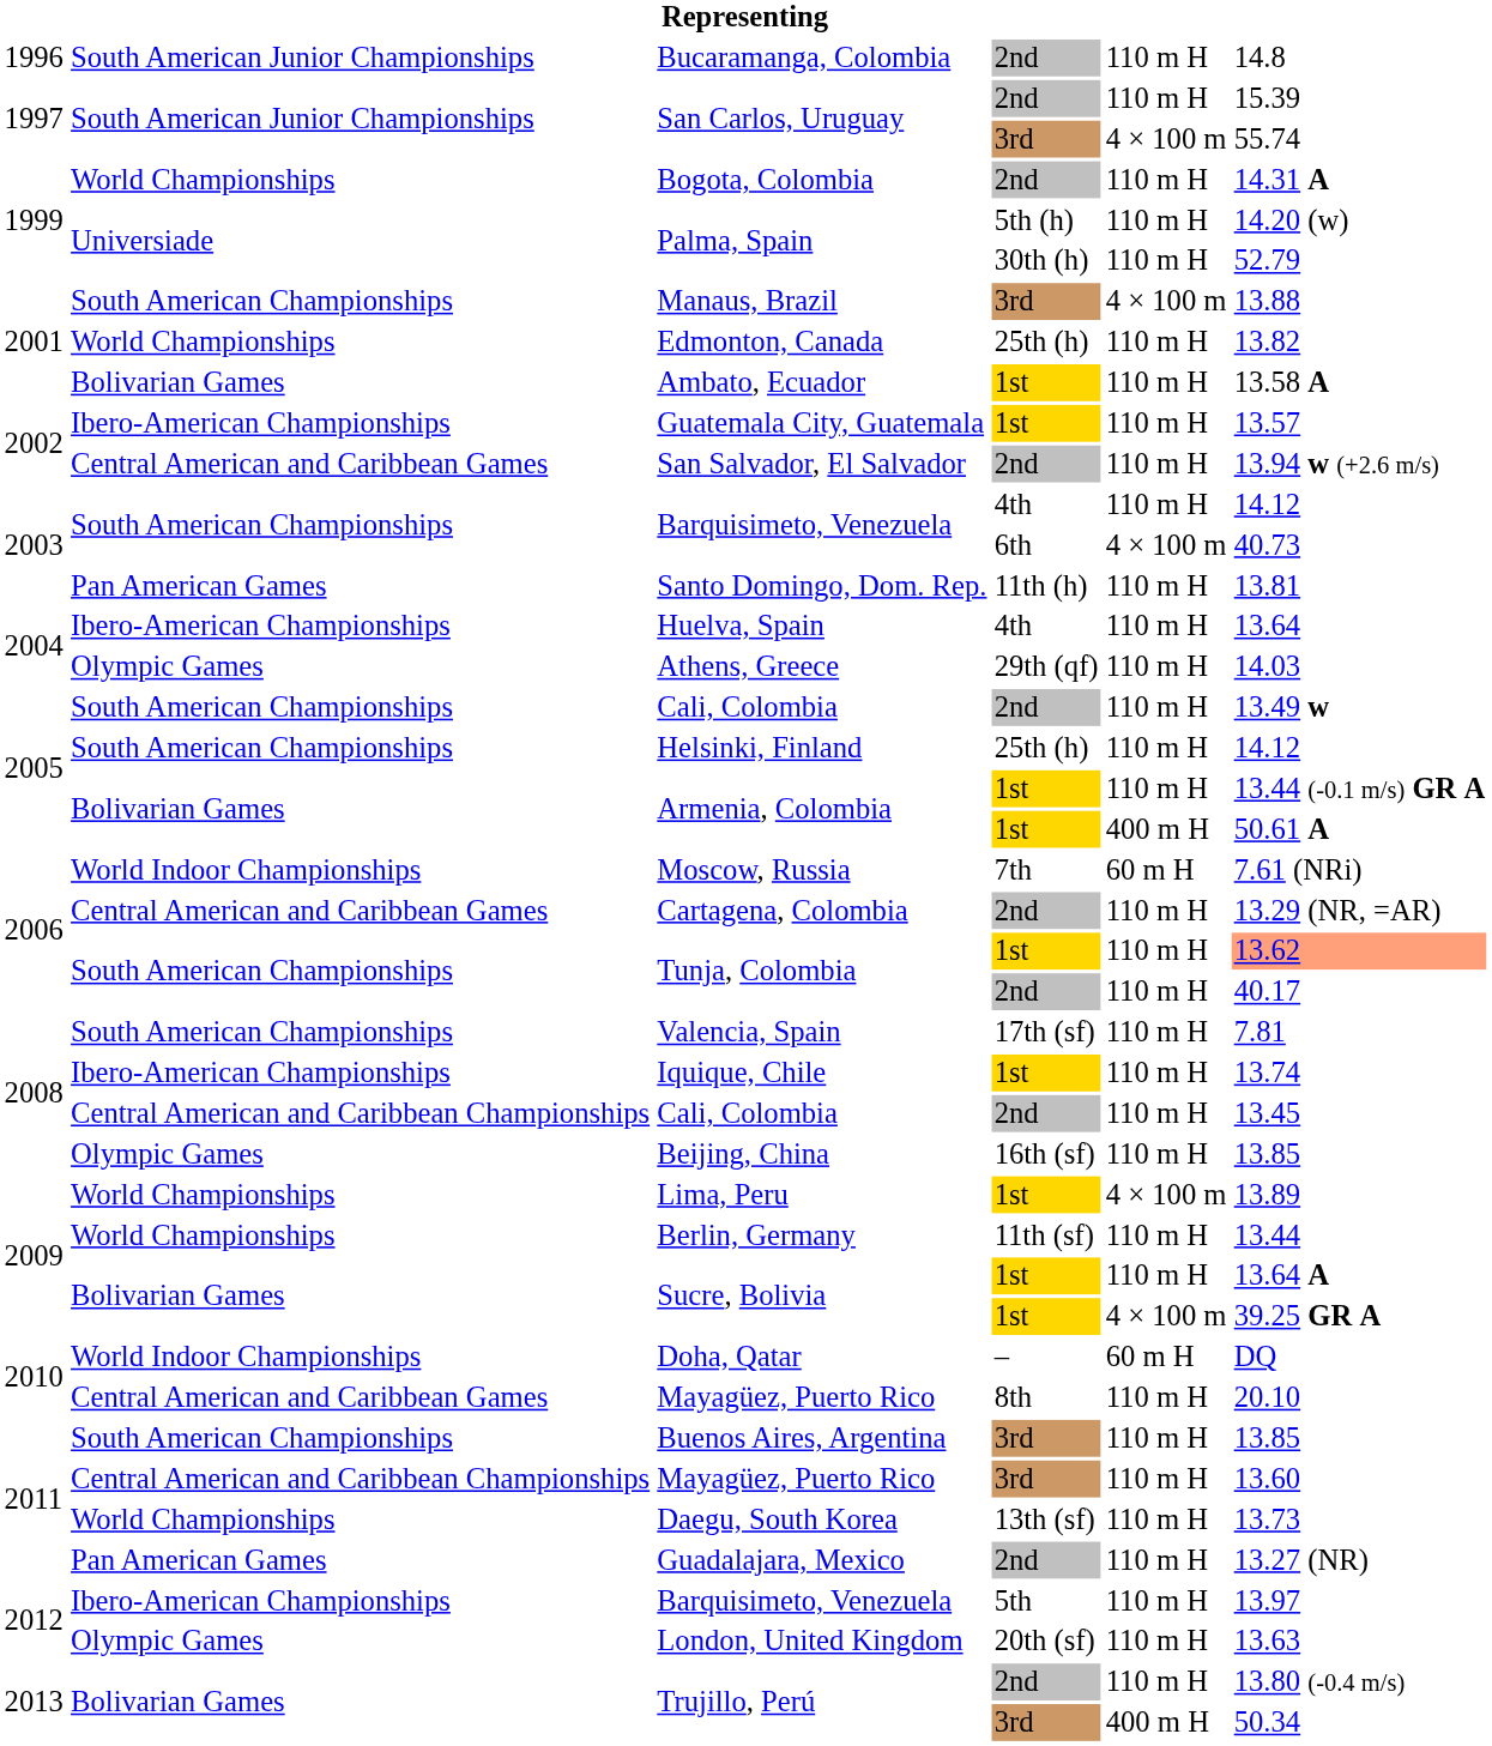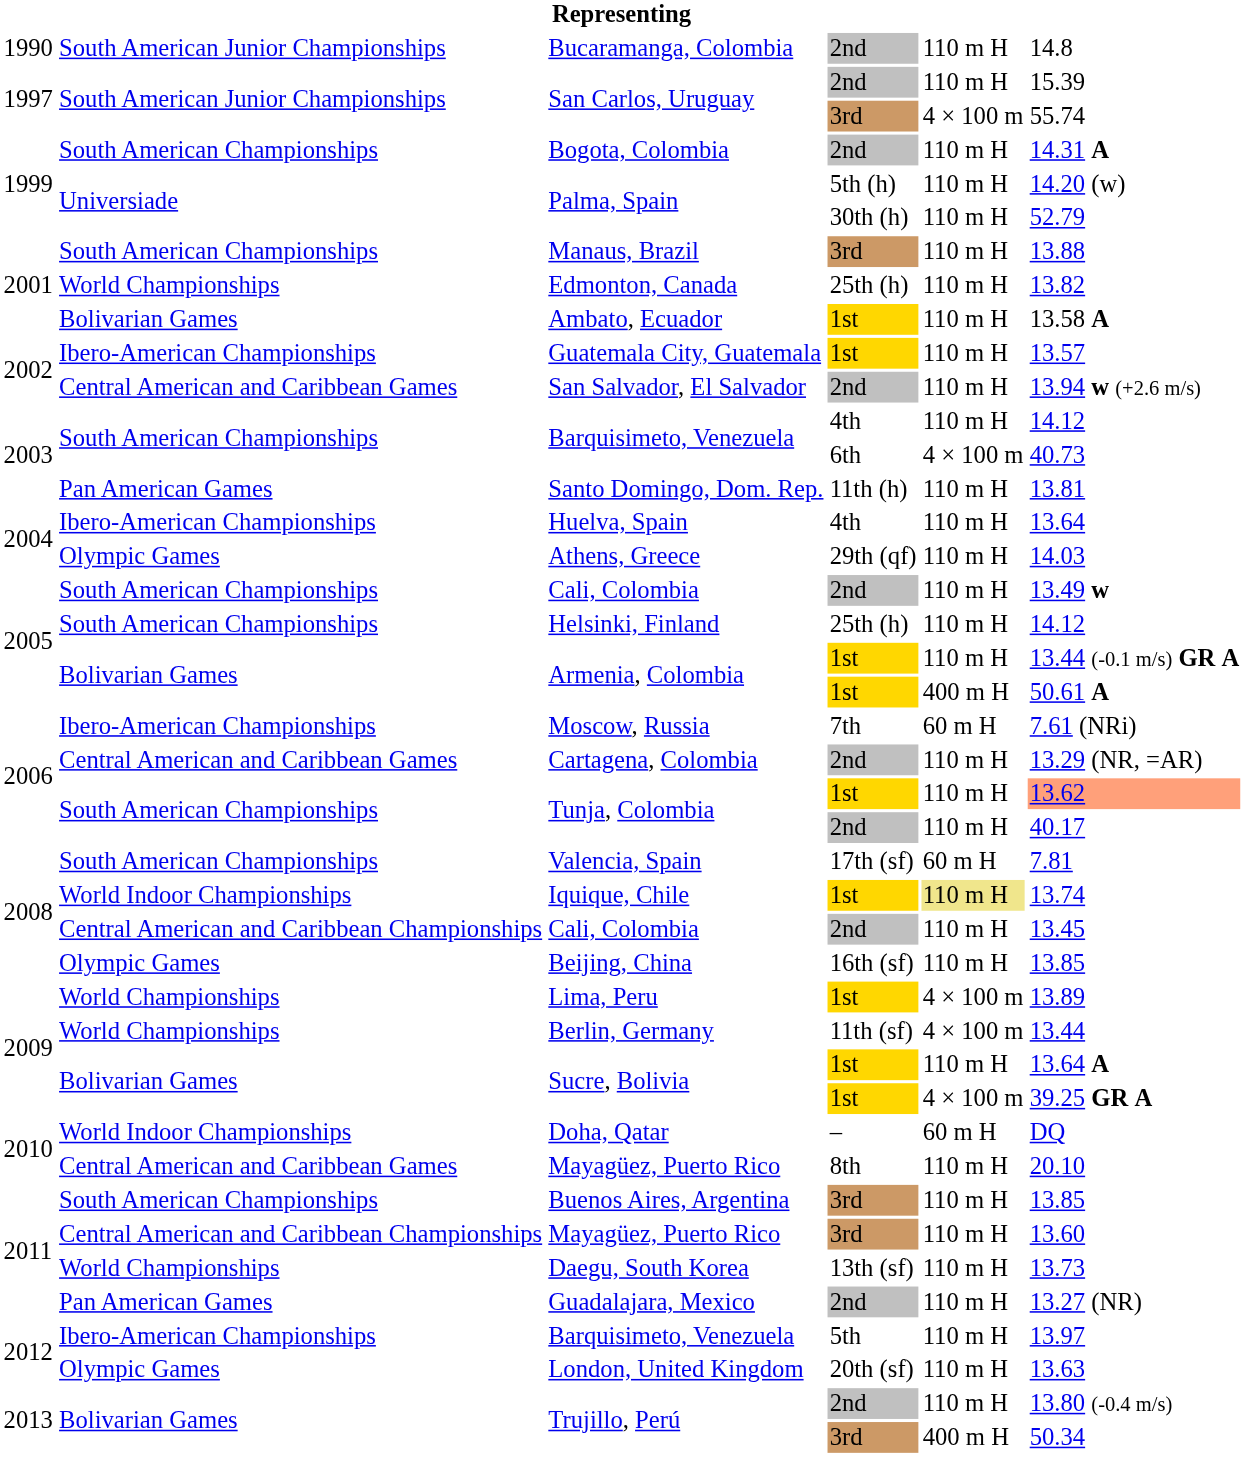 <table>
 <tr>
 <th colspan="6">Representing </th>
 </tr>
 <tr>
-<td>1996</td>
+<td>1990</td>
 <td><a href='#'>South American Junior Championships</a></td>
 <td><a href='#'>Bucaramanga, Colombia</a></td>
 <td bgcolor="silver">2nd</td>
 <td>110 m H</td>
 <td>14.8</td>
 </tr>
 <tr>
 <td rowspan=2>1997</td>
 <td rowspan=2><a href='#'>South American Junior Championships</a></td>
 <td rowspan=2><a href='#'>San Carlos, Uruguay</a></td>
 <td bgcolor="silver">2nd</td>
 <td>110 m H</td>
 <td>15.39</td>
 </tr>
 <tr>
 <td bgcolor="cc9966">3rd</td>
 <td>4 × 100 m</td>
 <td>55.74</td>
 </tr>
 <tr>
 <td rowspan=3>1999</td>
-<td><a href='#'>World Championships</a></td>
+<td><a href='#'>South American Championships</a></td>
 <td><a href='#'>Bogota, Colombia</a></td>
 <td bgcolor="silver">2nd</td>
 <td>110 m H</td>
 <td><a href='#'>14.31</a> <strong>A</strong></td>
 </tr>
 <tr>
 <td rowspan=2><a href='#'>Universiade</a></td>
 <td rowspan=2><a href='#'>Palma, Spain</a></td>
 <td>5th (h)</td>
 <td>110 m H</td>
 <td><a href='#'>14.20</a> (w)</td>
 </tr>
 <tr>
 <td>30th (h)</td>
 <td>110 m H</td>
 <td><a href='#'>52.79</a></td>
 </tr>
 <tr>
 <td rowspan=3>2001</td>
 <td><a href='#'>South American Championships</a></td>
 <td><a href='#'>Manaus, Brazil</a></td>
 <td bgcolor="cc9966">3rd</td>
-<td>4 × 100 m</td>
+<td>110 m H</td>
 <td><a href='#'>13.88</a></td>
 </tr>
 <tr>
 <td><a href='#'>World Championships</a></td>
 <td><a href='#'>Edmonton, Canada</a></td>
 <td>25th (h)</td>
 <td>110 m H</td>
 <td><a href='#'>13.82</a></td>
 </tr>
 <tr>
 <td><a href='#'>Bolivarian Games</a></td>
 <td><a href='#'>Ambato</a>, <a href='#'>Ecuador</a></td>
 <td bgcolor=gold>1st</td>
 <td>110 m H</td>
 <td>13.58 <strong>A</strong></td>
 </tr>
 <tr>
 <td rowspan=2>2002</td>
 <td><a href='#'>Ibero-American Championships</a></td>
 <td><a href='#'>Guatemala City, Guatemala</a></td>
 <td bgcolor="gold">1st</td>
 <td>110 m H</td>
 <td><a href='#'>13.57</a></td>
 </tr>
 <tr>
 <td><a href='#'>Central American and Caribbean Games</a></td>
 <td><a href='#'>San Salvador</a>, <a href='#'>El Salvador</a></td>
 <td bgcolor="silver">2nd</td>
 <td>110 m H</td>
 <td><a href='#'>13.94</a> <strong>w</strong> <small>(+2.6 m/s)</small></td>
 </tr>
 <tr>
 <td rowspan=3>2003</td>
 <td rowspan=2><a href='#'>South American Championships</a></td>
 <td rowspan=2><a href='#'>Barquisimeto, Venezuela</a></td>
 <td>4th</td>
 <td>110 m H</td>
 <td><a href='#'>14.12</a></td>
 </tr>
 <tr>
 <td>6th</td>
 <td>4 × 100 m</td>
 <td><a href='#'>40.73</a></td>
 </tr>
 <tr>
 <td><a href='#'>Pan American Games</a></td>
 <td><a href='#'>Santo Domingo, Dom. Rep.</a></td>
 <td>11th (h)</td>
 <td>110 m H</td>
 <td><a href='#'>13.81</a></td>
 </tr>
 <tr>
 <td rowspan=2>2004</td>
 <td><a href='#'>Ibero-American Championships</a></td>
 <td><a href='#'>Huelva, Spain</a></td>
 <td>4th</td>
 <td>110 m H</td>
 <td><a href='#'>13.64</a></td>
 </tr>
 <tr>
 <td><a href='#'>Olympic Games</a></td>
 <td><a href='#'>Athens, Greece</a></td>
 <td>29th (qf)</td>
 <td>110 m H</td>
 <td><a href='#'>14.03</a></td>
 </tr>
 <tr>
 <td rowspan=4>2005</td>
 <td><a href='#'>South American Championships</a></td>
 <td><a href='#'>Cali, Colombia</a></td>
 <td bgcolor="silver">2nd</td>
 <td>110 m H</td>
 <td><a href='#'>13.49</a> <strong>w</strong></td>
 </tr>
 <tr>
 <td><a href='#'>South American Championships</a></td>
 <td><a href='#'>Helsinki, Finland</a></td>
 <td>25th (h)</td>
 <td>110 m H</td>
 <td><a href='#'>14.12</a></td>
 </tr>
 <tr>
 <td rowspan=2><a href='#'>Bolivarian Games</a></td>
 <td rowspan=2><a href='#'>Armenia</a>, <a href='#'>Colombia</a></td>
 <td bgcolor=gold>1st</td>
 <td>110 m H</td>
 <td><a href='#'>13.44</a> <small>(-0.1 m/s)</small> <strong>GR</strong> <strong>A</strong></td>
 </tr>
 <tr>
 <td bgcolor=gold>1st</td>
 <td>400 m H</td>
 <td><a href='#'>50.61</a> <strong>A</strong></td>
 </tr>
 <tr>
 <td rowspan=4>2006</td>
-<td><a href='#'>World Indoor Championships</a></td>
+<td><a href='#'>Ibero-American Championships</a></td>
 <td><a href='#'>Moscow</a>, <a href='#'>Russia</a></td>
 <td>7th</td>
 <td>60 m H</td>
 <td><a href='#'>7.61</a> (NRi)</td>
 </tr>
 <tr>
 <td><a href='#'>Central American and Caribbean Games</a></td>
 <td><a href='#'>Cartagena</a>, <a href='#'>Colombia</a></td>
 <td bgcolor="silver">2nd</td>
 <td>110 m H</td>
 <td><a href='#'>13.29</a> (NR, =AR)</td>
 </tr>
 <tr>
 <td rowspan=2><a href='#'>South American Championships</a></td>
 <td rowspan=2><a href='#'>Tunja</a>, <a href='#'>Colombia</a></td>
 <td bgcolor="gold">1st</td>
 <td>110 m H</td>
 <td style="background: lightsalmon;"><a href='#'>13.62</a></td>
 </tr>
 <tr>
 <td bgcolor="silver">2nd</td>
 <td>110 m H</td>
 <td><a href='#'>40.17</a></td>
 </tr>
 <tr>
 <td rowspan=4>2008</td>
 <td><a href='#'>South American Championships</a></td>
 <td><a href='#'>Valencia, Spain</a></td>
 <td>17th (sf)</td>
-<td>110 m H</td>
+<td>60 m H</td>
 <td><a href='#'>7.81</a></td>
 </tr>
 <tr>
-<td><a href='#'>Ibero-American Championships</a></td>
+<td><a href='#'>World Indoor Championships</a></td>
 <td><a href='#'>Iquique, Chile</a></td>
 <td bgcolor="gold">1st</td>
-<td>110 m H</td>
+<td style="background: khaki;">110 m H</td>
 <td><a href='#'>13.74</a></td>
 </tr>
 <tr>
 <td><a href='#'>Central American and Caribbean Championships</a></td>
 <td><a href='#'>Cali, Colombia</a></td>
 <td bgcolor="silver">2nd</td>
 <td>110 m H</td>
 <td><a href='#'>13.45</a></td>
 </tr>
 <tr>
 <td><a href='#'>Olympic Games</a></td>
 <td><a href='#'>Beijing, China</a></td>
 <td>16th (sf)</td>
 <td>110 m H</td>
 <td><a href='#'>13.85</a></td>
 </tr>
 <tr>
 <td rowspan=4>2009</td>
 <td><a href='#'>World Championships</a></td>
 <td><a href='#'>Lima, Peru</a></td>
 <td bgcolor="gold">1st</td>
 <td>4 × 100 m</td>
 <td><a href='#'>13.89</a></td>
 </tr>
 <tr>
 <td><a href='#'>World Championships</a></td>
 <td><a href='#'>Berlin, Germany</a></td>
 <td>11th (sf)</td>
-<td>110 m H</td>
+<td>4 × 100 m</td>
 <td><a href='#'>13.44</a></td>
 </tr>
 <tr>
 <td rowspan=2><a href='#'>Bolivarian Games</a></td>
 <td rowspan=2><a href='#'>Sucre</a>, <a href='#'>Bolivia</a></td>
 <td bgcolor=gold>1st</td>
 <td>110 m H</td>
 <td><a href='#'>13.64</a> <strong>A</strong></td>
 </tr>
 <tr>
 <td bgcolor=gold>1st</td>
 <td>4 × 100 m</td>
 <td><a href='#'>39.25</a> <strong>GR</strong> <strong>A</strong></td>
 </tr>
 <tr>
 <td rowspan=2>2010</td>
 <td><a href='#'>World Indoor Championships</a></td>
 <td><a href='#'>Doha, Qatar</a></td>
 <td>–</td>
 <td>60 m H</td>
 <td><a href='#'>DQ</a></td>
 </tr>
 <tr>
 <td><a href='#'>Central American and Caribbean Games</a></td>
 <td><a href='#'>Mayagüez, Puerto Rico</a></td>
 <td>8th</td>
 <td>110 m H</td>
 <td><a href='#'>20.10</a></td>
 </tr>
 <tr>
 <td rowspan=4>2011</td>
 <td><a href='#'>South American Championships</a></td>
 <td><a href='#'>Buenos Aires, Argentina</a></td>
 <td bgcolor="cc9966">3rd</td>
 <td>110 m H</td>
 <td><a href='#'>13.85</a></td>
 </tr>
 <tr>
 <td><a href='#'>Central American and Caribbean Championships</a></td>
 <td><a href='#'>Mayagüez, Puerto Rico</a></td>
 <td bgcolor="cc9966">3rd</td>
 <td>110 m H</td>
 <td><a href='#'>13.60</a></td>
 </tr>
 <tr>
 <td><a href='#'>World Championships</a></td>
 <td><a href='#'>Daegu, South Korea</a></td>
 <td>13th (sf)</td>
 <td>110 m H</td>
 <td><a href='#'>13.73</a></td>
 </tr>
 <tr>
 <td><a href='#'>Pan American Games</a></td>
 <td><a href='#'>Guadalajara, Mexico</a></td>
 <td bgcolor="silver">2nd</td>
 <td>110 m H</td>
 <td><a href='#'>13.27</a> (NR)</td>
 </tr>
 <tr>
 <td rowspan=2>2012</td>
 <td><a href='#'>Ibero-American Championships</a></td>
 <td><a href='#'>Barquisimeto, Venezuela</a></td>
 <td>5th</td>
 <td>110 m H</td>
 <td><a href='#'>13.97</a></td>
 </tr>
 <tr>
 <td><a href='#'>Olympic Games</a></td>
 <td><a href='#'>London, United Kingdom</a></td>
 <td>20th (sf)</td>
 <td>110 m H</td>
 <td><a href='#'>13.63</a></td>
 </tr>
 <tr>
 <td rowspan=2>2013</td>
 <td rowspan=2><a href='#'>Bolivarian Games</a></td>
 <td rowspan=2><a href='#'>Trujillo</a>, <a href='#'>Perú</a></td>
 <td bgcolor=silver>2nd</td>
 <td>110 m H</td>
 <td><a href='#'>13.80</a> <small>(-0.4 m/s)</small></td>
 </tr>
 <tr>
 <td bgcolor="cc9966">3rd</td>
 <td>400 m H</td>
 <td><a href='#'>50.34</a></td>
 </tr>
 </table>
